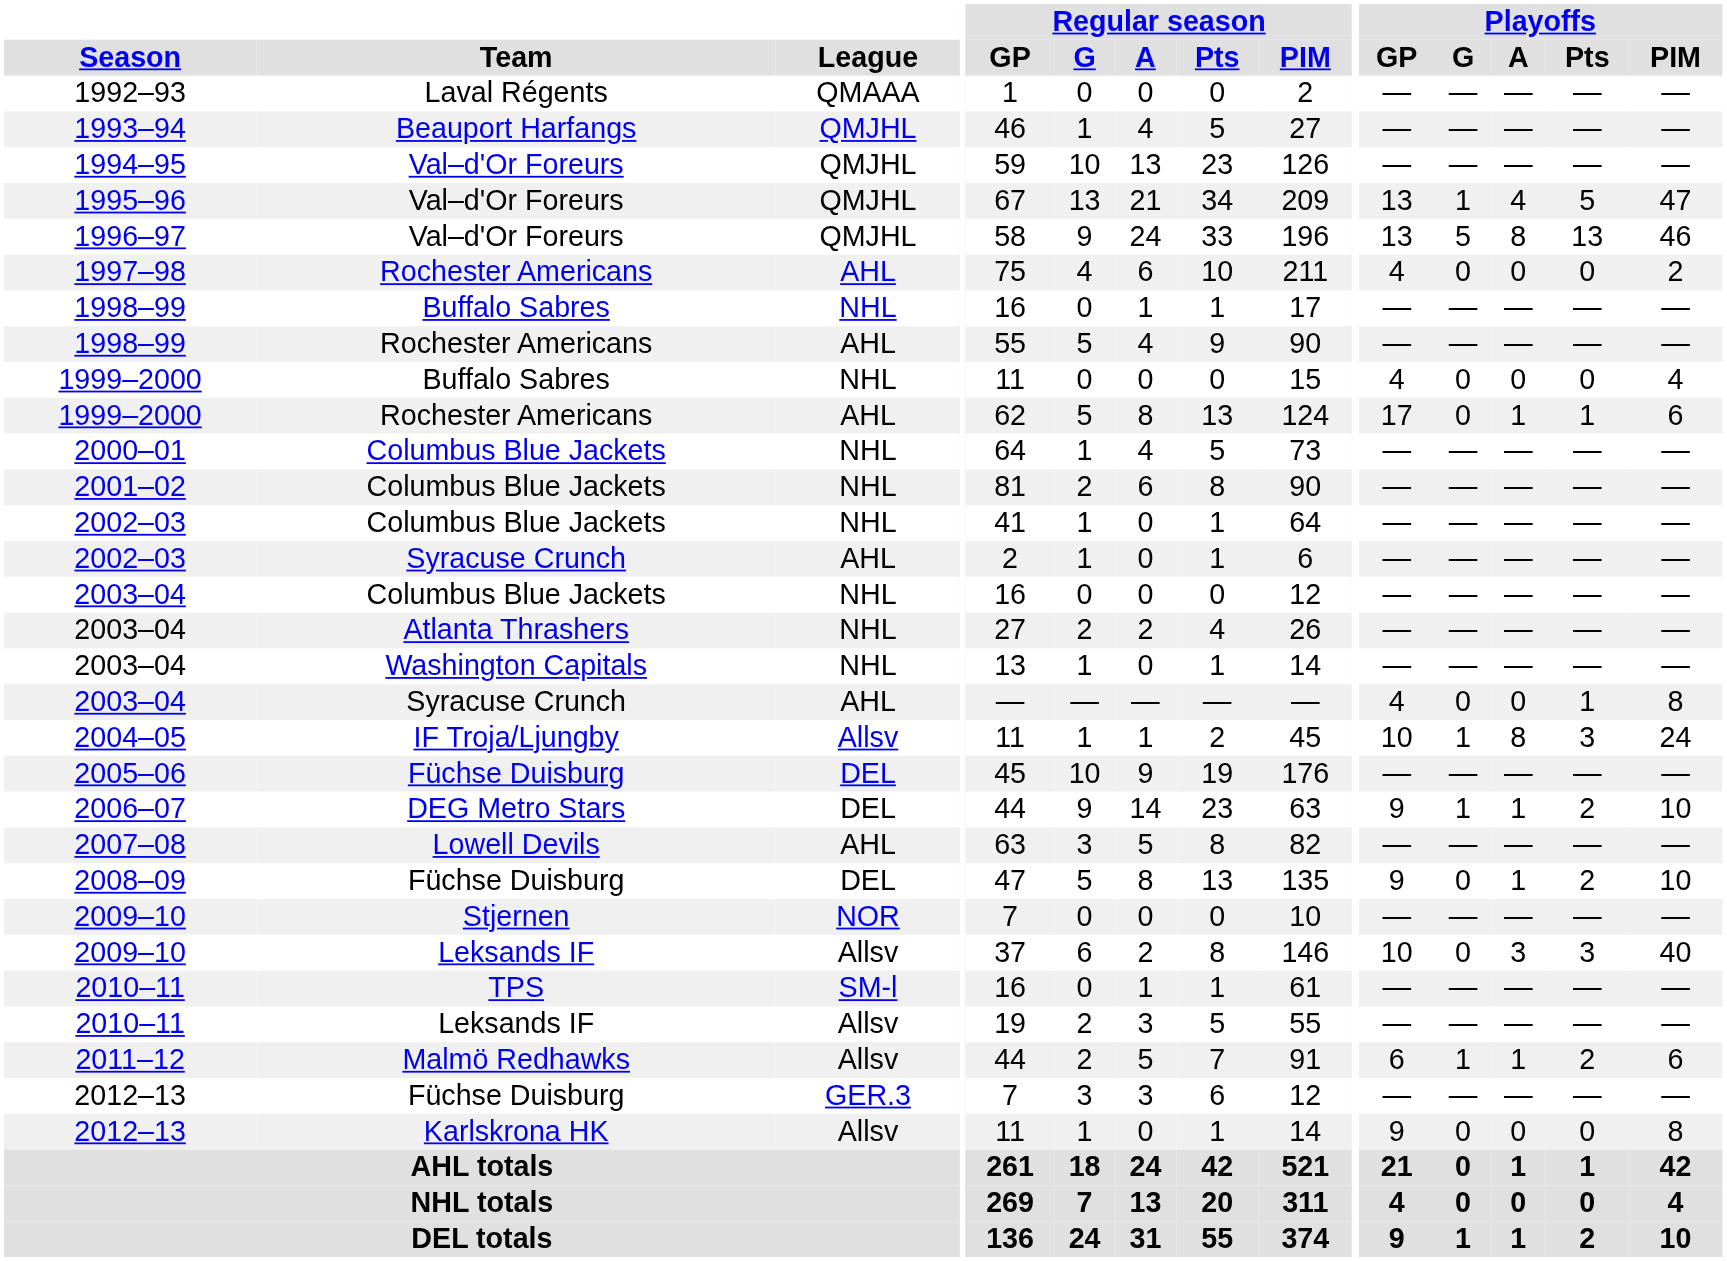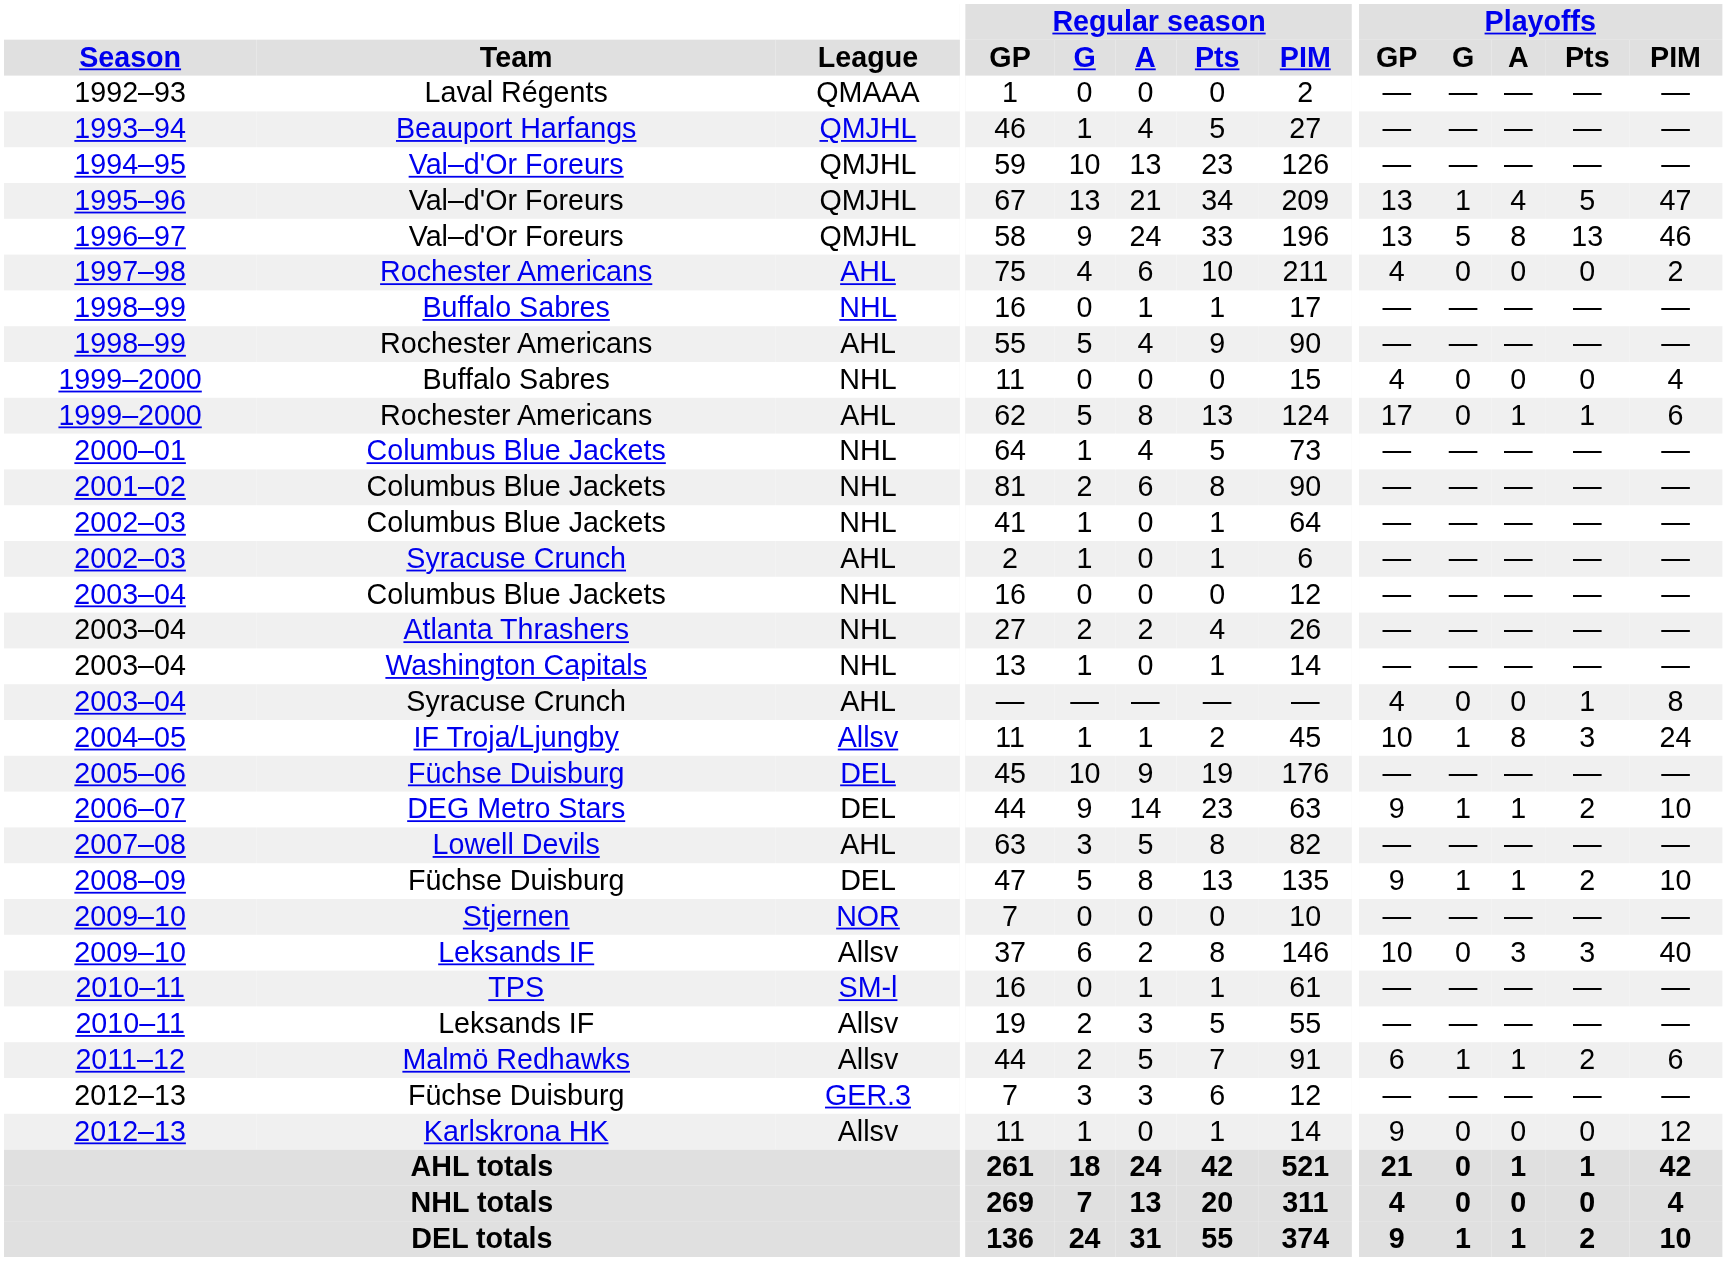 <table border="0" cellpadding="1" cellspacing="0" style="text-align:center; width:60em">
 <tr bgcolor="#e0e0e0">
 <th colspan="3" bgcolor="#ffffff"></th>
 <th rowspan="100" bgcolor="#ffffff"></th>
 <th colspan="5"><a href='#'>Regular season</a></th>
 <th rowspan="100" bgcolor="#ffffff"></th>
 <th colspan="5"><a href='#'>Playoffs</a></th>
 </tr>
 <tr bgcolor="#e0e0e0">
 <th><a href='#'>Season</a></th>
 <th>Team</th>
 <th>League</th>
 <th>GP</th>
 <th><a href='#'>G</a></th>
 <th><a href='#'>A</a></th>
 <th><a href='#'>Pts</a></th>
 <th><a href='#'>PIM</a></th>
 <th>GP</th>
 <th>G</th>
 <th>A</th>
 <th>Pts</th>
 <th>PIM</th>
 </tr>
 <tr>
 <td>1992–93</td>
 <td>Laval Régents</td>
 <td>QMAAA</td>
 <td>1</td>
 <td>0</td>
 <td>0</td>
 <td>0</td>
 <td>2</td>
 <td>—</td>
 <td>—</td>
 <td>—</td>
 <td>—</td>
 <td>—</td>
 </tr>
 <tr bgcolor="#f0f0f0">
 <td><a href='#'>1993–94</a></td>
 <td><a href='#'>Beauport Harfangs</a></td>
 <td><a href='#'>QMJHL</a></td>
 <td>46</td>
 <td>1</td>
 <td>4</td>
 <td>5</td>
 <td>27</td>
 <td>—</td>
 <td>—</td>
 <td>—</td>
 <td>—</td>
 <td>—</td>
 </tr>
 <tr>
 <td><a href='#'>1994–95</a></td>
 <td><a href='#'>Val–d'Or Foreurs</a></td>
 <td>QMJHL</td>
 <td>59</td>
 <td>10</td>
 <td>13</td>
 <td>23</td>
 <td>126</td>
 <td>—</td>
 <td>—</td>
 <td>—</td>
 <td>—</td>
 <td>—</td>
 </tr>
 <tr bgcolor="#f0f0f0">
 <td><a href='#'>1995–96</a></td>
 <td>Val–d'Or Foreurs</td>
 <td>QMJHL</td>
 <td>67</td>
 <td>13</td>
 <td>21</td>
 <td>34</td>
 <td>209</td>
 <td>13</td>
 <td>1</td>
 <td>4</td>
 <td>5</td>
 <td>47</td>
 </tr>
 <tr>
 <td><a href='#'>1996–97</a></td>
 <td>Val–d'Or Foreurs</td>
 <td>QMJHL</td>
 <td>58</td>
 <td>9</td>
 <td>24</td>
 <td>33</td>
 <td>196</td>
 <td>13</td>
 <td>5</td>
 <td>8</td>
 <td>13</td>
 <td>46</td>
 </tr>
 <tr bgcolor="#f0f0f0">
 <td><a href='#'>1997–98</a></td>
 <td><a href='#'>Rochester Americans</a></td>
 <td><a href='#'>AHL</a></td>
 <td>75</td>
 <td>4</td>
 <td>6</td>
 <td>10</td>
 <td>211</td>
 <td>4</td>
 <td>0</td>
 <td>0</td>
 <td>0</td>
 <td>2</td>
 </tr>
 <tr>
 <td><a href='#'>1998–99</a></td>
 <td><a href='#'>Buffalo Sabres</a></td>
 <td><a href='#'>NHL</a></td>
 <td>16</td>
 <td>0</td>
 <td>1</td>
 <td>1</td>
 <td>17</td>
 <td>—</td>
 <td>—</td>
 <td>—</td>
 <td>—</td>
 <td>—</td>
 </tr>
 <tr bgcolor="#f0f0f0">
 <td><a href='#'>1998–99</a></td>
 <td>Rochester Americans</td>
 <td>AHL</td>
 <td>55</td>
 <td>5</td>
 <td>4</td>
 <td>9</td>
 <td>90</td>
 <td>—</td>
 <td>—</td>
 <td>—</td>
 <td>—</td>
 <td>—</td>
 </tr>
 <tr>
 <td><a href='#'>1999–2000</a></td>
 <td>Buffalo Sabres</td>
 <td>NHL</td>
 <td>11</td>
 <td>0</td>
 <td>0</td>
 <td>0</td>
 <td>15</td>
 <td>4</td>
 <td>0</td>
 <td>0</td>
 <td>0</td>
 <td>4</td>
 </tr>
 <tr bgcolor="#f0f0f0">
 <td><a href='#'>1999–2000</a></td>
 <td>Rochester Americans</td>
 <td>AHL</td>
 <td>62</td>
 <td>5</td>
 <td>8</td>
 <td>13</td>
 <td>124</td>
 <td>17</td>
 <td>0</td>
 <td>1</td>
 <td>1</td>
 <td>6</td>
 </tr>
 <tr>
 <td><a href='#'>2000–01</a></td>
 <td><a href='#'>Columbus Blue Jackets</a></td>
 <td>NHL</td>
 <td>64</td>
 <td>1</td>
 <td>4</td>
 <td>5</td>
 <td>73</td>
 <td>—</td>
 <td>—</td>
 <td>—</td>
 <td>—</td>
 <td>—</td>
 </tr>
 <tr bgcolor="#f0f0f0">
 <td><a href='#'>2001–02</a></td>
 <td>Columbus Blue Jackets</td>
 <td>NHL</td>
 <td>81</td>
 <td>2</td>
 <td>6</td>
 <td>8</td>
 <td>90</td>
 <td>—</td>
 <td>—</td>
 <td>—</td>
 <td>—</td>
 <td>—</td>
 </tr>
 <tr>
 <td><a href='#'>2002–03</a></td>
 <td>Columbus Blue Jackets</td>
 <td>NHL</td>
 <td>41</td>
 <td>1</td>
 <td>0</td>
 <td>1</td>
 <td>64</td>
 <td>—</td>
 <td>—</td>
 <td>—</td>
 <td>—</td>
 <td>—</td>
 </tr>
 <tr bgcolor="#f0f0f0">
 <td><a href='#'>2002–03</a></td>
 <td><a href='#'>Syracuse Crunch</a></td>
 <td>AHL</td>
 <td>2</td>
 <td>1</td>
 <td>0</td>
 <td>1</td>
 <td>6</td>
 <td>—</td>
 <td>—</td>
 <td>—</td>
 <td>—</td>
 <td>—</td>
 </tr>
 <tr>
 <td><a href='#'>2003–04</a></td>
 <td>Columbus Blue Jackets</td>
 <td>NHL</td>
 <td>16</td>
 <td>0</td>
 <td>0</td>
 <td>0</td>
 <td>12</td>
 <td>—</td>
 <td>—</td>
 <td>—</td>
 <td>—</td>
 <td>—</td>
 </tr>
 <tr bgcolor="#f0f0f0">
 <td>2003–04</td>
 <td><a href='#'>Atlanta Thrashers</a></td>
 <td>NHL</td>
 <td>27</td>
 <td>2</td>
 <td>2</td>
 <td>4</td>
 <td>26</td>
 <td>—</td>
 <td>—</td>
 <td>—</td>
 <td>—</td>
 <td>—</td>
 </tr>
 <tr>
 <td>2003–04</td>
 <td><a href='#'>Washington Capitals</a></td>
 <td>NHL</td>
 <td>13</td>
 <td>1</td>
 <td>0</td>
 <td>1</td>
 <td>14</td>
 <td>—</td>
 <td>—</td>
 <td>—</td>
 <td>—</td>
 <td>—</td>
 </tr>
 <tr bgcolor="#f0f0f0">
 <td><a href='#'>2003–04</a></td>
 <td>Syracuse Crunch</td>
 <td>AHL</td>
 <td>—</td>
 <td>—</td>
 <td>—</td>
 <td>—</td>
 <td>—</td>
 <td>4</td>
 <td>0</td>
 <td>0</td>
 <td>1</td>
 <td>8</td>
 </tr>
 <tr>
 <td><a href='#'>2004–05</a></td>
 <td><a href='#'>IF Troja/Ljungby</a></td>
 <td><a href='#'>Allsv</a></td>
 <td>11</td>
 <td>1</td>
 <td>1</td>
 <td>2</td>
 <td>45</td>
 <td>10</td>
 <td>1</td>
 <td>8</td>
 <td>3</td>
 <td>24</td>
 </tr>
 <tr bgcolor="#f0f0f0">
 <td><a href='#'>2005–06</a></td>
 <td><a href='#'>Füchse Duisburg</a></td>
 <td><a href='#'>DEL</a></td>
 <td>45</td>
 <td>10</td>
 <td>9</td>
 <td>19</td>
 <td>176</td>
 <td>—</td>
 <td>—</td>
 <td>—</td>
 <td>—</td>
 <td>—</td>
 </tr>
 <tr>
 <td><a href='#'>2006–07</a></td>
 <td><a href='#'>DEG Metro Stars</a></td>
 <td>DEL</td>
 <td>44</td>
 <td>9</td>
 <td>14</td>
 <td>23</td>
 <td>63</td>
 <td>9</td>
 <td>1</td>
 <td>1</td>
 <td>2</td>
 <td>10</td>
 </tr>
 <tr bgcolor="#f0f0f0">
 <td><a href='#'>2007–08</a></td>
 <td><a href='#'>Lowell Devils</a></td>
 <td>AHL</td>
 <td>63</td>
 <td>3</td>
 <td>5</td>
 <td>8</td>
 <td>82</td>
 <td>—</td>
 <td>—</td>
 <td>—</td>
 <td>—</td>
 <td>—</td>
 </tr>
 <tr>
 <td><a href='#'>2008–09</a></td>
 <td>Füchse Duisburg</td>
 <td>DEL</td>
 <td>47</td>
 <td>5</td>
 <td>8</td>
 <td>13</td>
 <td>135</td>
 <td>9</td>
-<td>0</td>
+<td>1</td>
 <td>1</td>
 <td>2</td>
 <td>10</td>
 </tr>
 <tr bgcolor="#f0f0f0">
 <td><a href='#'>2009–10</a></td>
 <td><a href='#'>Stjernen</a></td>
 <td><a href='#'>NOR</a></td>
 <td>7</td>
 <td>0</td>
 <td>0</td>
 <td>0</td>
 <td>10</td>
 <td>—</td>
 <td>—</td>
 <td>—</td>
 <td>—</td>
 <td>—</td>
 </tr>
 <tr>
 <td><a href='#'>2009–10</a></td>
 <td><a href='#'>Leksands IF</a></td>
 <td>Allsv</td>
 <td>37</td>
 <td>6</td>
 <td>2</td>
 <td>8</td>
 <td>146</td>
 <td>10</td>
 <td>0</td>
 <td>3</td>
 <td>3</td>
 <td>40</td>
 </tr>
 <tr bgcolor="#f0f0f0">
 <td><a href='#'>2010–11</a></td>
 <td><a href='#'>TPS</a></td>
 <td><a href='#'>SM-l</a></td>
 <td>16</td>
 <td>0</td>
 <td>1</td>
 <td>1</td>
 <td>61</td>
 <td>—</td>
 <td>—</td>
 <td>—</td>
 <td>—</td>
 <td>—</td>
 </tr>
 <tr>
 <td><a href='#'>2010–11</a></td>
 <td>Leksands IF</td>
 <td>Allsv</td>
 <td>19</td>
 <td>2</td>
 <td>3</td>
 <td>5</td>
 <td>55</td>
 <td>—</td>
 <td>—</td>
 <td>—</td>
 <td>—</td>
 <td>—</td>
 </tr>
 <tr bgcolor="#f0f0f0">
 <td><a href='#'>2011–12</a></td>
 <td><a href='#'>Malmö Redhawks</a></td>
 <td>Allsv</td>
 <td>44</td>
 <td>2</td>
 <td>5</td>
 <td>7</td>
 <td>91</td>
 <td>6</td>
 <td>1</td>
 <td>1</td>
 <td>2</td>
 <td>6</td>
 </tr>
 <tr>
 <td>2012–13</td>
 <td>Füchse Duisburg</td>
 <td><a href='#'>GER.3</a></td>
 <td>7</td>
 <td>3</td>
 <td>3</td>
 <td>6</td>
 <td>12</td>
 <td>—</td>
 <td>—</td>
 <td>—</td>
 <td>—</td>
 <td>—</td>
 </tr>
 <tr bgcolor="#f0f0f0">
 <td><a href='#'>2012–13</a></td>
 <td><a href='#'>Karlskrona HK</a></td>
 <td>Allsv</td>
 <td>11</td>
 <td>1</td>
 <td>0</td>
 <td>1</td>
 <td>14</td>
 <td>9</td>
 <td>0</td>
 <td>0</td>
 <td>0</td>
-<td>8</td>
+<td>12</td>
 </tr>
 <tr style="background:#e0e0e0;">
 <th colspan="3">AHL totals</th>
 <th>261</th>
 <th>18</th>
 <th>24</th>
 <th>42</th>
 <th>521</th>
 <th>21</th>
 <th>0</th>
 <th>1</th>
 <th>1</th>
 <th>42</th>
 </tr>
 <tr style="background:#e0e0e0;">
 <th colspan="3">NHL totals</th>
 <th>269</th>
 <th>7</th>
 <th>13</th>
 <th>20</th>
 <th>311</th>
 <th>4</th>
 <th>0</th>
 <th>0</th>
 <th>0</th>
 <th>4</th>
 </tr>
 <tr style="background:#e0e0e0;">
 <th colspan="3">DEL totals</th>
 <th>136</th>
 <th>24</th>
 <th>31</th>
 <th>55</th>
 <th>374</th>
 <th>9</th>
 <th>1</th>
 <th>1</th>
 <th>2</th>
 <th>10</th>
 </tr>
 </table>
